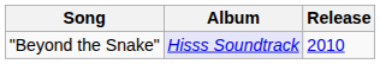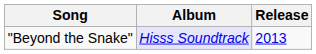 <table class="wikitable">
 <tr>
 <th>Song</th>
 <th>Album</th>
 <th>Release</th>
 </tr>
 <tr>
 <td>"Beyond the Snake" </td>
 <td style="background: lavender;"><em><a href='#'>Hisss Soundtrack</a></em></td>
-<td><a href='#'>2010</a></td>
+<td><a href='#'>2013</a></td>
 </tr>
 </table>
